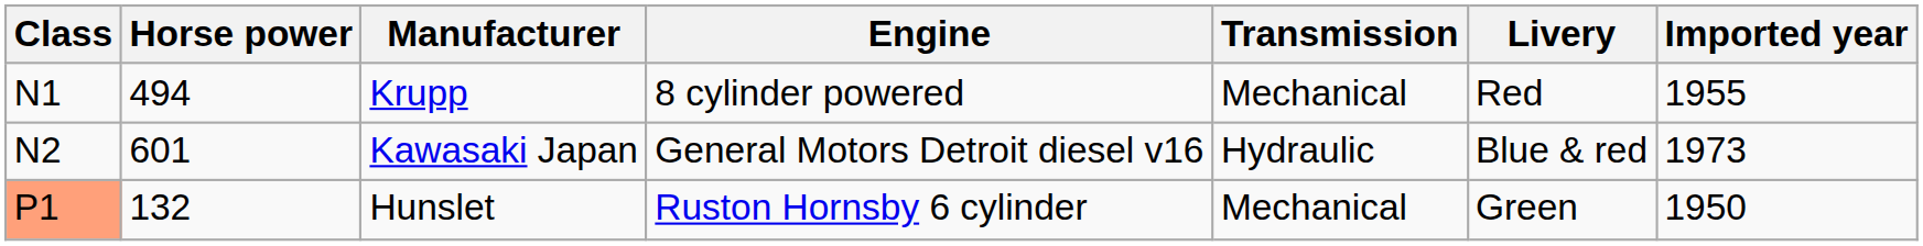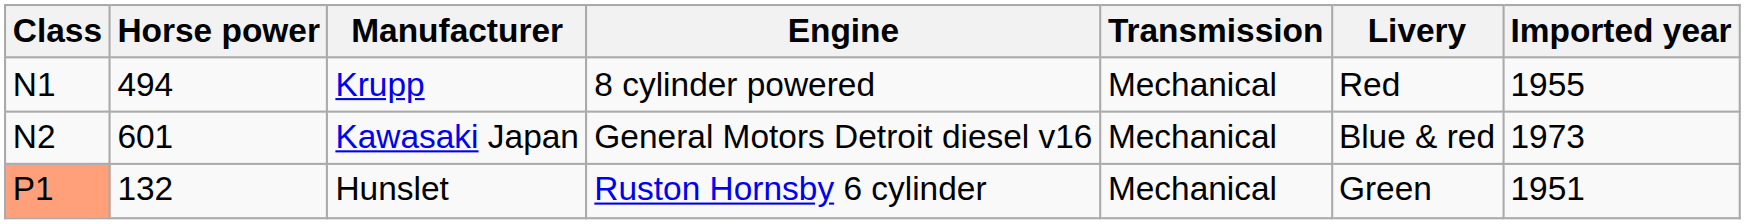 <table class="wikitable">
 <tr>
 <th>Class</th>
 <th>Horse power</th>
 <th>Manufacturer</th>
 <th>Engine</th>
 <th>Transmission</th>
 <th>Livery</th>
 <th>Imported year</th>
 </tr>
 <tr>
 <td>N1</td>
 <td>494</td>
 <td><a href='#'>Krupp</a></td>
 <td>8 cylinder powered</td>
 <td>Mechanical</td>
 <td>Red</td>
 <td>1955</td>
 </tr>
 <tr>
 <td>N2</td>
 <td>601</td>
 <td><a href='#'>Kawasaki</a> Japan</td>
 <td>General Motors Detroit diesel v16</td>
-<td>Hydraulic</td>
+<td>Mechanical</td>
 <td>Blue & red</td>
 <td>1973</td>
 </tr>
 <tr>
 <td style="background: lightsalmon;">P1</td>
 <td>132</td>
 <td>Hunslet</td>
 <td><a href='#'>Ruston Hornsby</a> 6 cylinder</td>
 <td>Mechanical</td>
 <td>Green</td>
-<td>1950</td>
+<td>1951</td>
 </tr>
 </table>
